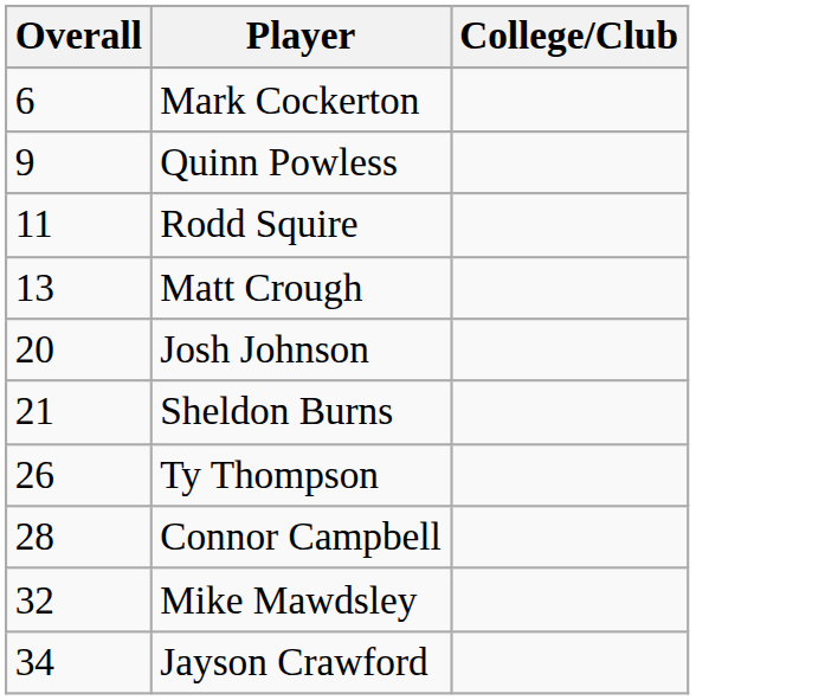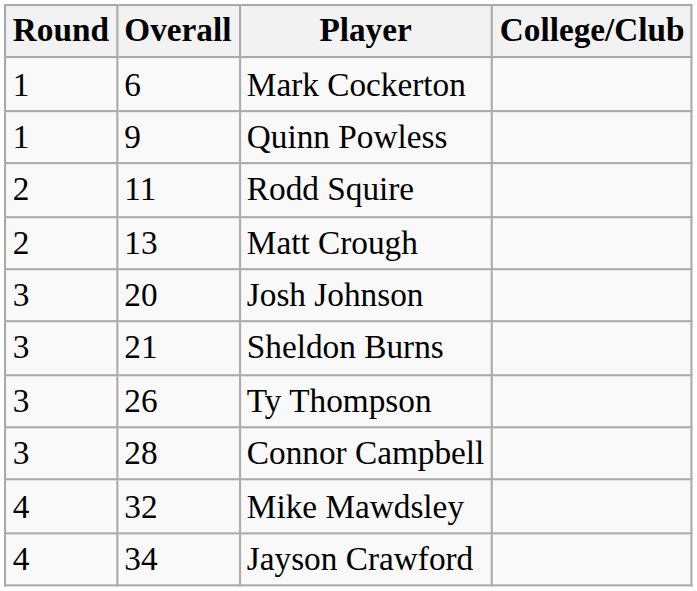 <table class="wikitable">
 <tr>
+<th>Round</th>
 <th>Overall</th>
 <th>Player</th>
 <th>College/Club</th>
 </tr>
 <tr>
+<td>1</td>
 <td>6</td>
 <td>Mark Cockerton</td>
 <td></td>
 </tr>
 <tr>
+<td>1</td>
 <td>9</td>
 <td>Quinn Powless</td>
 <td></td>
 </tr>
 <tr>
+<td>2</td>
 <td>11</td>
 <td>Rodd Squire</td>
 <td></td>
 </tr>
 <tr>
+<td>2</td>
 <td>13</td>
 <td>Matt Crough</td>
 <td></td>
 </tr>
 <tr>
+<td>3</td>
 <td>20</td>
 <td>Josh Johnson</td>
 <td></td>
 </tr>
 <tr>
+<td>3</td>
 <td>21</td>
 <td>Sheldon Burns</td>
 <td></td>
 </tr>
 <tr>
+<td>3</td>
 <td>26</td>
 <td>Ty Thompson</td>
 <td></td>
 </tr>
 <tr>
+<td>3</td>
 <td>28</td>
 <td>Connor Campbell</td>
 <td></td>
 </tr>
 <tr>
+<td>4</td>
 <td>32</td>
 <td>Mike Mawdsley</td>
 <td></td>
 </tr>
 <tr>
+<td>4</td>
 <td>34</td>
 <td>Jayson Crawford</td>
 <td></td>
 </tr>
 </table>
